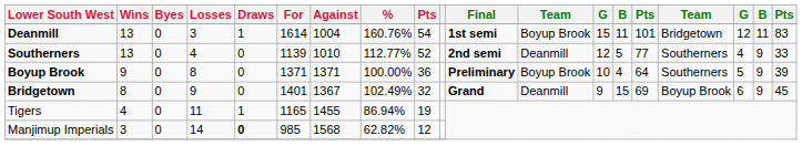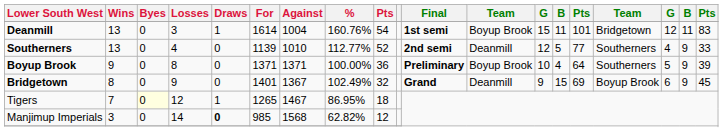 <table style="font-size: 85%; text-align: left;" class="wikitable">
 <tr>
 <th style="color:crimson">Lower South West</th>
 <th style="color:crimson">Wins</th>
 <th style="color:crimson">Byes</th>
 <th style="color:crimson">Losses</th>
 <th style="color:crimson">Draws</th>
 <th style="color:crimson">For</th>
 <th style="color:crimson">Against</th>
 <th style="color:crimson">%</th>
 <th style="color:crimson">Pts</th>
 <th></th>
 <th style="color:green">Final</th>
 <th style="color:green">Team</th>
 <th style="color:green">G</th>
 <th style="color:green">B</th>
 <th style="color:green">Pts</th>
 <th style="color:green">Team</th>
 <th style="color:green">G</th>
 <th style="color:green">B</th>
 <th style="color:green">Pts</th>
 </tr>
 <tr>
 </tr>
 <tr>
 </tr>
 <tr>
 <td><strong>	Deanmill	</strong></td>
 <td>13</td>
 <td>0</td>
 <td>3</td>
 <td>1</td>
 <td>1614</td>
 <td>1004</td>
 <td>160.76%</td>
 <td>54</td>
 <td></td>
 <td><strong>1st semi</strong></td>
 <td>Boyup Brook</td>
 <td>15</td>
 <td>11</td>
 <td>101</td>
 <td>Bridgetown</td>
 <td>12</td>
 <td>11</td>
 <td>83</td>
 </tr>
 <tr>
 <td><strong>	Southerners	</strong></td>
 <td>13</td>
 <td>0</td>
 <td>4</td>
 <td>0</td>
 <td>1139</td>
 <td>1010</td>
 <td>112.77%</td>
 <td>52</td>
 <td></td>
 <td><strong>2nd semi</strong></td>
 <td>Deanmill</td>
 <td>12</td>
 <td>5</td>
 <td>77</td>
 <td>Southerners</td>
 <td>4</td>
 <td>9</td>
 <td>33</td>
 </tr>
 <tr>
 <td><strong>	Boyup Brook	</strong></td>
 <td>9</td>
 <td>0</td>
 <td>8</td>
 <td>0</td>
 <td>1371</td>
 <td>1371</td>
 <td>100.00%</td>
 <td>36</td>
 <td></td>
 <td><strong>Preliminary</strong></td>
 <td>Boyup Brook</td>
 <td>10</td>
 <td>4</td>
 <td>64</td>
 <td>Southerners</td>
 <td>5</td>
 <td>9</td>
 <td>39</td>
 </tr>
 <tr>
 <td><strong>	Bridgetown	</strong></td>
 <td>8</td>
 <td>0</td>
 <td>9</td>
 <td>0</td>
 <td>1401</td>
 <td>1367</td>
 <td>102.49%</td>
 <td>32</td>
 <td></td>
 <td><strong>Grand</strong></td>
 <td>Deanmill</td>
 <td>9</td>
 <td>15</td>
 <td>69</td>
 <td>Boyup Brook</td>
 <td>6</td>
 <td>9</td>
 <td>45</td>
 </tr>
 <tr>
 <td>Tigers</td>
-<td>4</td>
-<td>0</td>
-<td>11</td>
+<td>7</td>
+<td style="background: lightyellow;">0</td>
+<td>12</td>
 <td>1</td>
-<td>1165</td>
-<td>1455</td>
-<td>86.94%</td>
-<td>19</td>
+<td>1265</td>
+<td>1467</td>
+<td>86.95%</td>
+<td>18</td>
 <td></td>
 </tr>
 <tr>
 <td>Manjimup Imperials</td>
 <td>3</td>
 <td>0</td>
 <td>14</td>
 <td><strong>0</strong></td>
 <td>985</td>
 <td>1568</td>
 <td>62.82%</td>
 <td>12</td>
 <td></td>
 </tr>
 <tr>
 </tr>
 </table>
